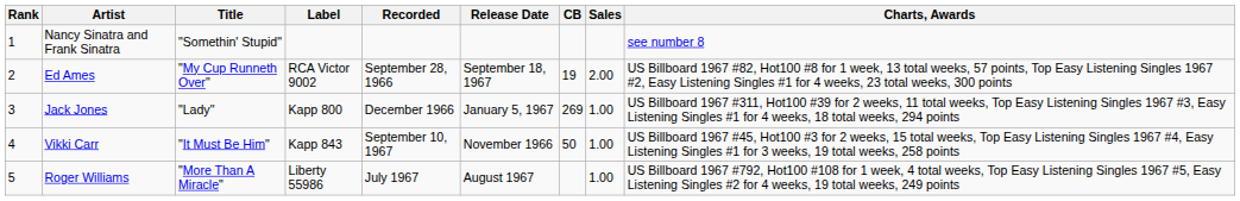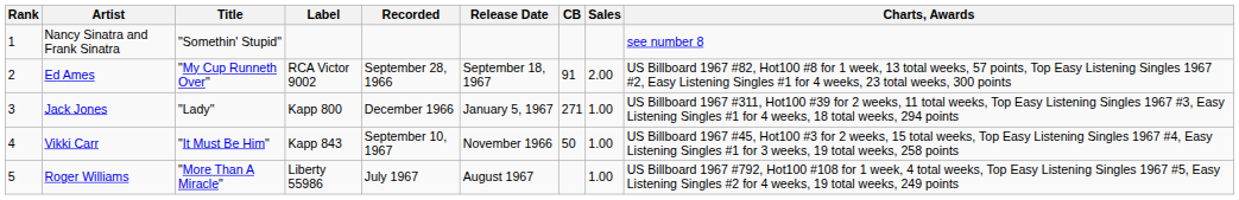 <table class="wikitable sortable">
 <tr>
 <th>Rank</th>
 <th>Artist</th>
 <th>Title</th>
 <th>Label</th>
 <th>Recorded</th>
 <th>Release Date</th>
 <th>CB</th>
 <th>Sales</th>
 <th>Charts, Awards</th>
 </tr>
 <tr>
 <td>1</td>
 <td>Nancy Sinatra and Frank Sinatra</td>
 <td>"Somethin' Stupid"</td>
 <td></td>
 <td></td>
 <td></td>
 <td></td>
 <td></td>
 <td><a href='#'>see number 8</a></td>
 </tr>
 <tr>
 <td>2</td>
 <td><a href='#'>Ed Ames</a></td>
 <td>"<a href='#'>My Cup Runneth Over</a>"</td>
 <td>RCA Victor 9002</td>
 <td>September 28, 1966</td>
 <td>September 18, 1967</td>
-<td>19</td>
+<td>91</td>
 <td>2.00</td>
 <td>US Billboard 1967 #82, Hot100 #8 for 1 week, 13 total weeks, 57 points, Top Easy Listening Singles 1967 #2, Easy Listening Singles #1 for 4 weeks, 23 total weeks, 300 points</td>
 </tr>
 <tr>
 <td>3</td>
 <td><a href='#'>Jack Jones</a></td>
 <td>"Lady"</td>
 <td>Kapp 800</td>
 <td>December 1966</td>
 <td>January 5, 1967</td>
-<td>269</td>
+<td>271</td>
 <td>1.00</td>
 <td>US Billboard 1967 #311, Hot100 #39 for 2 weeks, 11 total weeks, Top Easy Listening Singles 1967 #3, Easy Listening Singles #1 for 4 weeks, 18 total weeks, 294 points</td>
 </tr>
 <tr>
 <td>4</td>
 <td><a href='#'>Vikki Carr</a></td>
 <td>"<a href='#'>It Must Be Him</a>"</td>
 <td>Kapp 843</td>
 <td>September 10, 1967</td>
 <td>November 1966</td>
 <td>50</td>
 <td>1.00</td>
 <td>US Billboard 1967 #45, Hot100 #3 for 2 weeks, 15 total weeks, Top Easy Listening Singles 1967 #4, Easy Listening Singles #1 for 3 weeks, 19 total weeks, 258 points</td>
 </tr>
 <tr>
 <td>5</td>
 <td><a href='#'>Roger Williams</a></td>
 <td>"<a href='#'>More Than A Miracle</a>"</td>
 <td>Liberty 55986</td>
 <td>July 1967</td>
 <td>August 1967</td>
 <td></td>
 <td>1.00</td>
 <td>US Billboard 1967 #792, Hot100 #108 for 1 week, 4 total weeks, Top Easy Listening Singles 1967 #5, Easy Listening Singles #2 for 4 weeks, 19 total weeks, 249 points</td>
 </tr>
 </table>
